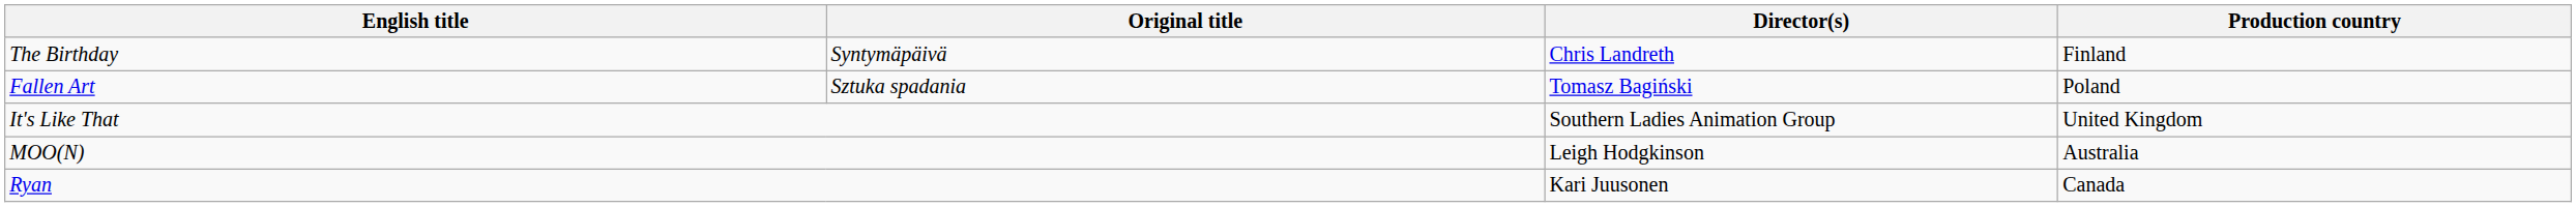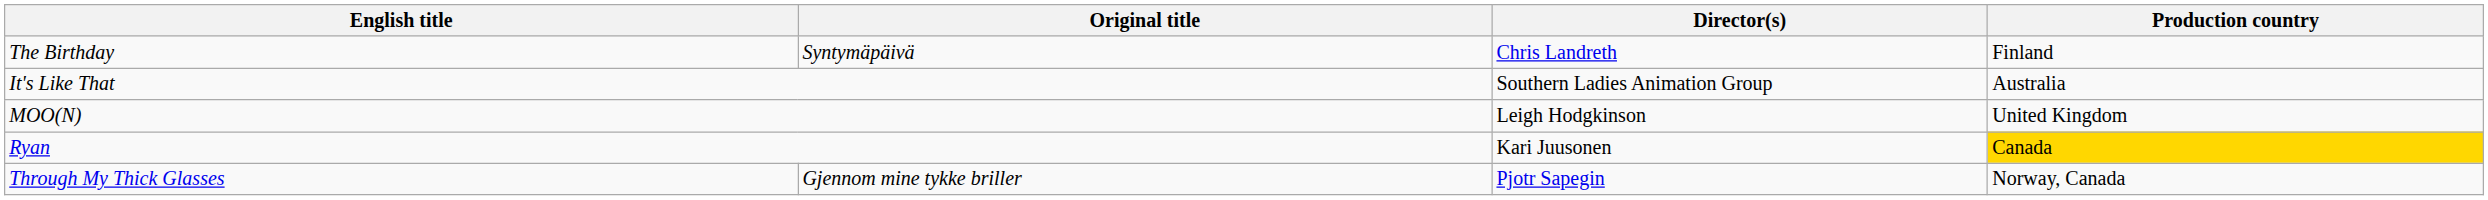 <table class="wikitable" width=100%>
 <tr>
 <th scope="col" width="32%">English title</th>
 <th scope="col" width="28%">Original title</th>
 <th scope="col" width="20%">Director(s)</th>
 <th scope="col" width="20%">Production country</th>
 </tr>
 <tr>
 <td><em>The Birthday</em></td>
 <td><em>Syntymäpäivä</em></td>
 <td><a href='#'>Chris Landreth</a></td>
 <td>Finland</td>
 </tr>
 <tr>
-<td><em><a href='#'>Fallen Art</a></em></td>
-<td><em>Sztuka spadania</em></td>
-<td><a href='#'>Tomasz Bagiński</a></td>
-<td>Poland</td>
-</tr>
-<tr>
 <td colspan=2><em>It's Like That</em></td>
 <td>Southern Ladies Animation Group</td>
-<td>United Kingdom</td>
+<td>Australia</td>
 </tr>
 <tr>
 <td colspan=2><em>MOO(N)</em></td>
 <td>Leigh Hodgkinson</td>
-<td>Australia</td>
+<td>United Kingdom</td>
 </tr>
 <tr>
 <td colspan=2><em><a href='#'>Ryan</a></em></td>
 <td>Kari Juusonen</td>
-<td>Canada</td>
+<td style="background: gold;">Canada</td>
+</tr>
+<tr>
+<td><em><a href='#'>Through My Thick Glasses</a></em></td>
+<td><em>Gjennom mine tykke briller</em></td>
+<td><a href='#'>Pjotr Sapegin</a></td>
+<td>Norway, Canada</td>
 </tr>
 </table>
